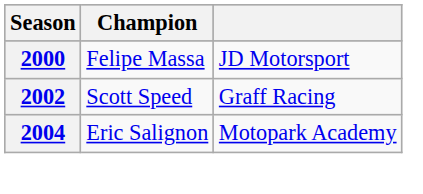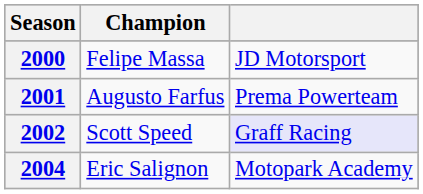 <table class="wikitable" style="font-size:85%;">
 <tr>
 <th>Season</th>
 <th>Champion</th>
 <th></th>
 </tr>
 <tr>
 <th><a href='#'>2000</a></th>
 <td> <a href='#'>Felipe Massa</a></td>
 <td> <a href='#'>JD Motorsport</a></td>
 </tr>
 <tr>
+<th><a href='#'>2001</a></th>
+<td> <a href='#'>Augusto Farfus</a></td>
+<td> <a href='#'>Prema Powerteam</a></td>
+</tr>
+<tr>
 <th><a href='#'>2002</a></th>
 <td> <a href='#'>Scott Speed</a></td>
-<td> <a href='#'>Graff Racing</a></td>
+<td style="background: lavender;"> <a href='#'>Graff Racing</a></td>
 </tr>
 <tr>
 <th><a href='#'>2004</a></th>
 <td> <a href='#'>Eric Salignon</a></td>
 <td> <a href='#'>Motopark Academy</a></td>
 </tr>
 </table>
